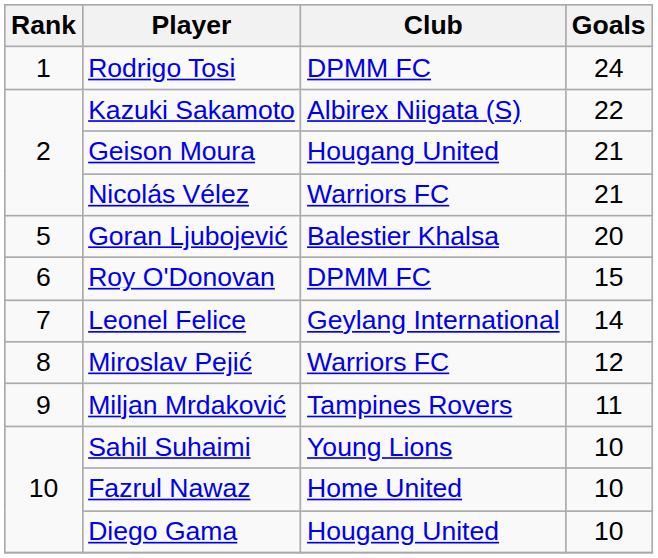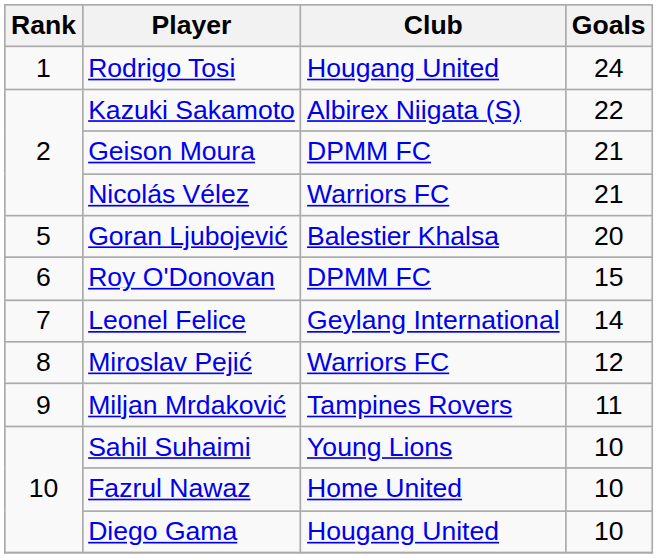 <table class="wikitable" style="text-align:center">
 <tr>
 <th>Rank</th>
 <th>Player</th>
 <th>Club</th>
 <th>Goals</th>
 </tr>
 <tr>
 <td>1</td>
 <td align="left"> <a href='#'>Rodrigo Tosi</a></td>
-<td align="left"> <a href='#'>DPMM FC</a></td>
+<td align="left"><a href='#'>Hougang United</a></td>
 <td>24</td>
 </tr>
 <tr>
 <td rowspan=3>2</td>
 <td align="left"> <a href='#'>Kazuki Sakamoto</a></td>
 <td align="left"> <a href='#'>Albirex Niigata (S)</a></td>
 <td>22</td>
 </tr>
 <tr>
 <td align="left"> <a href='#'>Geison Moura</a></td>
-<td align="left"><a href='#'>Hougang United</a></td>
+<td align="left"> <a href='#'>DPMM FC</a></td>
 <td>21</td>
 </tr>
 <tr>
 <td align="left"> <a href='#'>Nicolás Vélez</a></td>
 <td align="left"><a href='#'>Warriors FC</a></td>
 <td>21</td>
 </tr>
 <tr>
 <td>5</td>
 <td align="left"> <a href='#'>Goran Ljubojević</a></td>
 <td align="left"><a href='#'>Balestier Khalsa</a></td>
 <td>20</td>
 </tr>
 <tr>
 <td>6</td>
 <td align="left"> <a href='#'>Roy O'Donovan</a></td>
 <td align="left"> <a href='#'>DPMM FC</a></td>
 <td>15</td>
 </tr>
 <tr>
 <td>7</td>
 <td align="left"> <a href='#'>Leonel Felice</a></td>
 <td align="left"><a href='#'>Geylang International</a></td>
 <td>14</td>
 </tr>
 <tr>
 <td>8</td>
 <td align="left"> <a href='#'>Miroslav Pejić</a></td>
 <td align="left"><a href='#'>Warriors FC</a></td>
 <td>12</td>
 </tr>
 <tr>
 <td>9</td>
 <td align="left"> <a href='#'>Miljan Mrdaković</a></td>
 <td align="left"><a href='#'>Tampines Rovers</a></td>
 <td>11</td>
 </tr>
 <tr>
 <td rowspan=3>10</td>
 <td align="left"><a href='#'>Sahil Suhaimi</a></td>
 <td align="left"> <a href='#'>Young Lions</a></td>
 <td>10</td>
 </tr>
 <tr>
 <td align="left"><a href='#'>Fazrul Nawaz</a></td>
 <td align="left"><a href='#'>Home United</a></td>
 <td>10</td>
 </tr>
 <tr>
 <td align="left"> <a href='#'>Diego Gama</a></td>
 <td align="left"><a href='#'>Hougang United</a></td>
 <td>10</td>
 </tr>
 <tr>
 </tr>
 </table>
